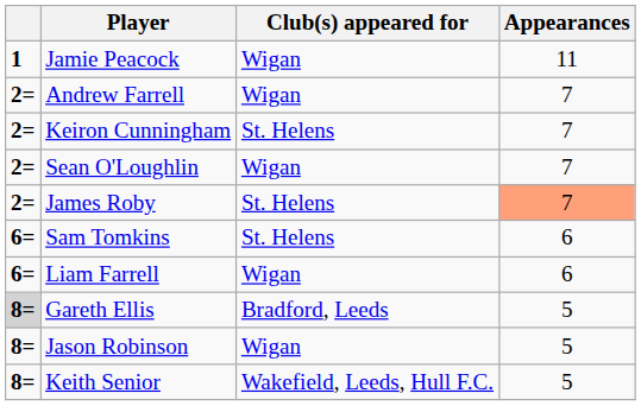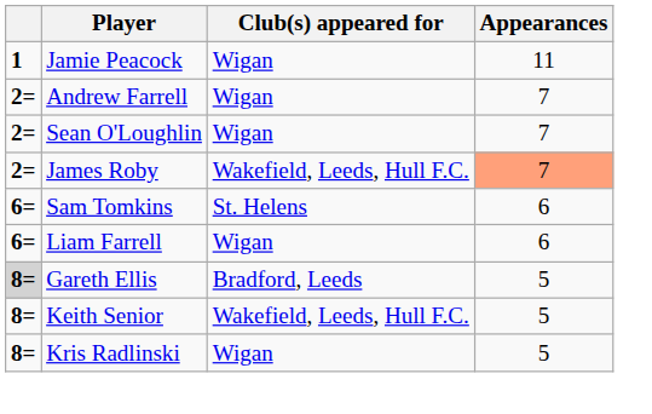 <table class="wikitable">
 <tr>
 <th></th>
 <th>Player</th>
 <th>Club(s) appeared for</th>
 <th>Appearances</th>
 </tr>
 <tr>
 <td><strong>1</strong></td>
 <td><a href='#'>Jamie Peacock</a></td>
 <td> <a href='#'>Wigan</a></td>
 <td style="text-align:center;">11</td>
 </tr>
 <tr>
 <td><strong>2=</strong></td>
 <td><a href='#'>Andrew Farrell</a></td>
 <td> <a href='#'>Wigan</a></td>
 <td style="text-align:center;">7</td>
 </tr>
 <tr>
 <td><strong>2=</strong></td>
-<td><a href='#'>Keiron Cunningham</a></td>
-<td> <a href='#'>St. Helens</a></td>
-<td style="text-align:center;">7</td>
-</tr>
-<tr>
-<td><strong>2=</strong></td>
 <td><a href='#'>Sean O'Loughlin</a></td>
 <td> <a href='#'>Wigan</a></td>
 <td style="text-align:center;">7</td>
 </tr>
 <tr>
 <td><strong>2=</strong></td>
 <td><a href='#'>James Roby</a></td>
-<td> <a href='#'>St. Helens</a></td>
+<td> <a href='#'>Wakefield</a>,  <a href='#'>Leeds</a>,  <a href='#'>Hull F.C.</a></td>
 <td style="background: lightsalmon; text-align:center;">7</td>
 </tr>
 <tr>
 <td><strong>6=</strong></td>
 <td><a href='#'>Sam Tomkins</a></td>
 <td> <a href='#'>St. Helens</a></td>
 <td style="text-align:center;">6</td>
 </tr>
 <tr>
 <td><strong>6=</strong></td>
 <td><a href='#'>Liam Farrell</a></td>
 <td> <a href='#'>Wigan</a></td>
 <td style="text-align:center;">6</td>
 </tr>
 <tr>
 <td style="background: lightgrey;"><strong>8=</strong></td>
 <td><a href='#'>Gareth Ellis</a></td>
 <td> <a href='#'>Bradford</a>,  <a href='#'>Leeds</a></td>
 <td style="text-align:center;">5</td>
 </tr>
 <tr>
 <td><strong>8=</strong></td>
-<td><a href='#'>Jason Robinson</a></td>
-<td> <a href='#'>Wigan</a></td>
+<td><a href='#'>Keith Senior</a></td>
+<td> <a href='#'>Wakefield</a>,  <a href='#'>Leeds</a>,  <a href='#'>Hull F.C.</a></td>
 <td style="text-align:center;">5</td>
 </tr>
 <tr>
 <td><strong>8=</strong></td>
-<td><a href='#'>Keith Senior</a></td>
-<td> <a href='#'>Wakefield</a>,  <a href='#'>Leeds</a>,  <a href='#'>Hull F.C.</a></td>
+<td><a href='#'>Kris Radlinski</a></td>
+<td> <a href='#'>Wigan</a></td>
 <td style="text-align:center;">5</td>
 </tr>
 </table>
